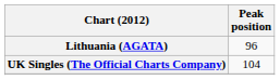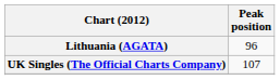 <table class="wikitable sortable plainrowheaders" style="text-align:center;">
 <tr>
 <th scope="col">Chart (2012)</th>
 <th scope="col">Peak<br>position</th>
 </tr>
 <tr>
 <th scope="row">Lithuania (<a href='#'>AGATA</a>)</th>
 <td>96</td>
 </tr>
 <tr>
 <th scope="row">UK Singles (<a href='#'>The Official Charts Company</a>)</th>
-<td align="center">104</td>
+<td align="center">107</td>
 </tr>
 <tr>
 </tr>
 <tr>
 </tr>
 <tr>
 </tr>
 <tr>
 </tr>
 </table>
